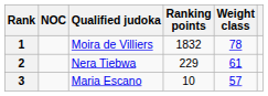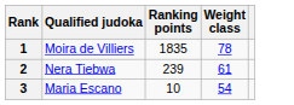 <table class="wikitable">
 <tr>
 <th>Rank</th>
-<th>NOC</th>
 <th>Qualified judoka</th>
 <th>Ranking<br>points</th>
 <th>Weight<br>class</th>
 <th></th>
 </tr>
 <tr>
 <th>1</th>
-<td></td>
 <td><a href='#'>Moira de Villiers</a></td>
-<td align=center>1832</td>
+<td align=center>1835</td>
 <td align=center><a href='#'>78</a></td>
 <td></td>
 </tr>
 <tr>
 <th>2</th>
-<td></td>
 <td><a href='#'>Nera Tiebwa</a></td>
-<td align=center>229</td>
+<td align=center>239</td>
 <td align=center><a href='#'>61</a></td>
 <td></td>
 </tr>
 <tr>
 <th>3</th>
-<td></td>
 <td><a href='#'>Maria Escano</a></td>
 <td align=center>10</td>
-<td align=center><a href='#'>57</a></td>
+<td align=center><a href='#'>54</a></td>
 <td></td>
 </tr>
 </table>
